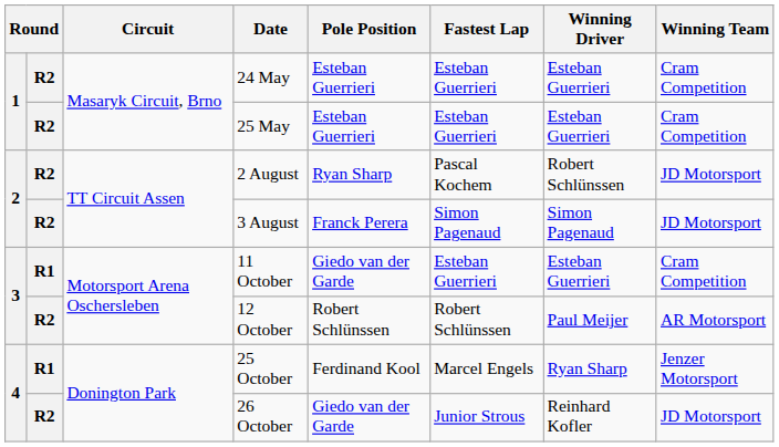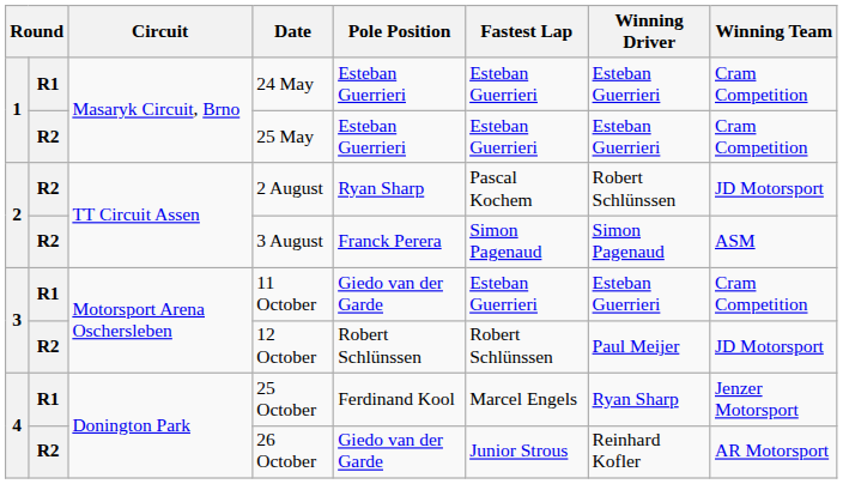 <table class="wikitable" style="font-size:85%">
 <tr>
 <th colspan=2>Round</th>
 <th>Circuit</th>
 <th>Date</th>
 <th>Pole Position</th>
 <th>Fastest Lap</th>
 <th>Winning Driver</th>
 <th>Winning Team</th>
 </tr>
 <tr>
 <th rowspan=2>1</th>
-<th>R2</th>
+<th>R1</th>
 <td rowspan=2> <a href='#'>Masaryk Circuit</a>, <a href='#'>Brno</a></td>
 <td>24 May</td>
 <td> <a href='#'>Esteban Guerrieri</a></td>
 <td> <a href='#'>Esteban Guerrieri</a></td>
 <td> <a href='#'>Esteban Guerrieri</a></td>
 <td> <a href='#'>Cram Competition</a></td>
 </tr>
 <tr>
 <th>R2</th>
 <td>25 May</td>
 <td> <a href='#'>Esteban Guerrieri</a></td>
 <td> <a href='#'>Esteban Guerrieri</a></td>
 <td> <a href='#'>Esteban Guerrieri</a></td>
 <td> <a href='#'>Cram Competition</a></td>
 </tr>
 <tr>
 <th rowspan=2>2</th>
 <th>R2</th>
 <td rowspan=2> <a href='#'>TT Circuit Assen</a></td>
 <td>2 August</td>
 <td> <a href='#'>Ryan Sharp</a></td>
 <td> Pascal Kochem</td>
 <td> Robert Schlünssen</td>
 <td> <a href='#'>JD Motorsport</a></td>
 </tr>
 <tr>
 <th>R2</th>
 <td>3 August</td>
 <td> <a href='#'>Franck Perera</a></td>
 <td> <a href='#'>Simon Pagenaud</a></td>
 <td> <a href='#'>Simon Pagenaud</a></td>
-<td> <a href='#'>JD Motorsport</a></td>
+<td> <a href='#'>ASM</a></td>
 </tr>
 <tr>
 <th rowspan=2>3</th>
 <th>R1</th>
 <td rowspan=2> <a href='#'>Motorsport Arena Oschersleben</a></td>
 <td>11 October</td>
 <td> <a href='#'>Giedo van der Garde</a></td>
 <td> <a href='#'>Esteban Guerrieri</a></td>
 <td> <a href='#'>Esteban Guerrieri</a></td>
 <td> <a href='#'>Cram Competition</a></td>
 </tr>
 <tr>
 <th>R2</th>
 <td>12 October</td>
 <td> Robert Schlünssen</td>
 <td> Robert Schlünssen</td>
 <td> <a href='#'>Paul Meijer</a></td>
-<td> <a href='#'>AR Motorsport</a></td>
+<td> <a href='#'>JD Motorsport</a></td>
 </tr>
 <tr>
 <th rowspan=2>4</th>
 <th>R1</th>
 <td rowspan=2> <a href='#'>Donington Park</a></td>
 <td>25 October</td>
 <td> Ferdinand Kool</td>
 <td> Marcel Engels</td>
 <td> <a href='#'>Ryan Sharp</a></td>
 <td> <a href='#'>Jenzer Motorsport</a></td>
 </tr>
 <tr>
 <th>R2</th>
 <td>26 October</td>
 <td> <a href='#'>Giedo van der Garde</a></td>
 <td> <a href='#'>Junior Strous</a></td>
 <td> Reinhard Kofler</td>
-<td> <a href='#'>JD Motorsport</a></td>
+<td> <a href='#'>AR Motorsport</a></td>
 </tr>
 </table>
